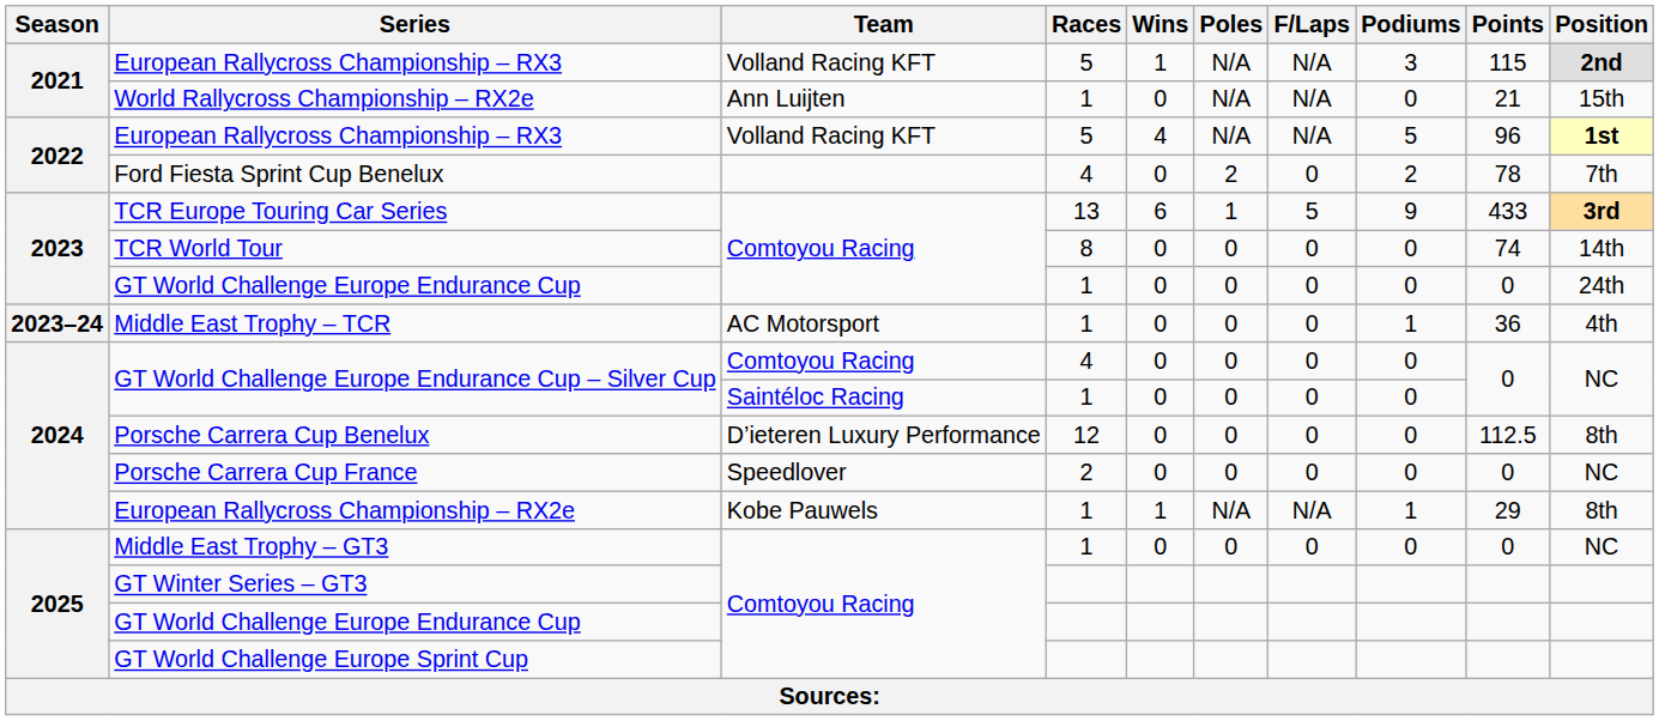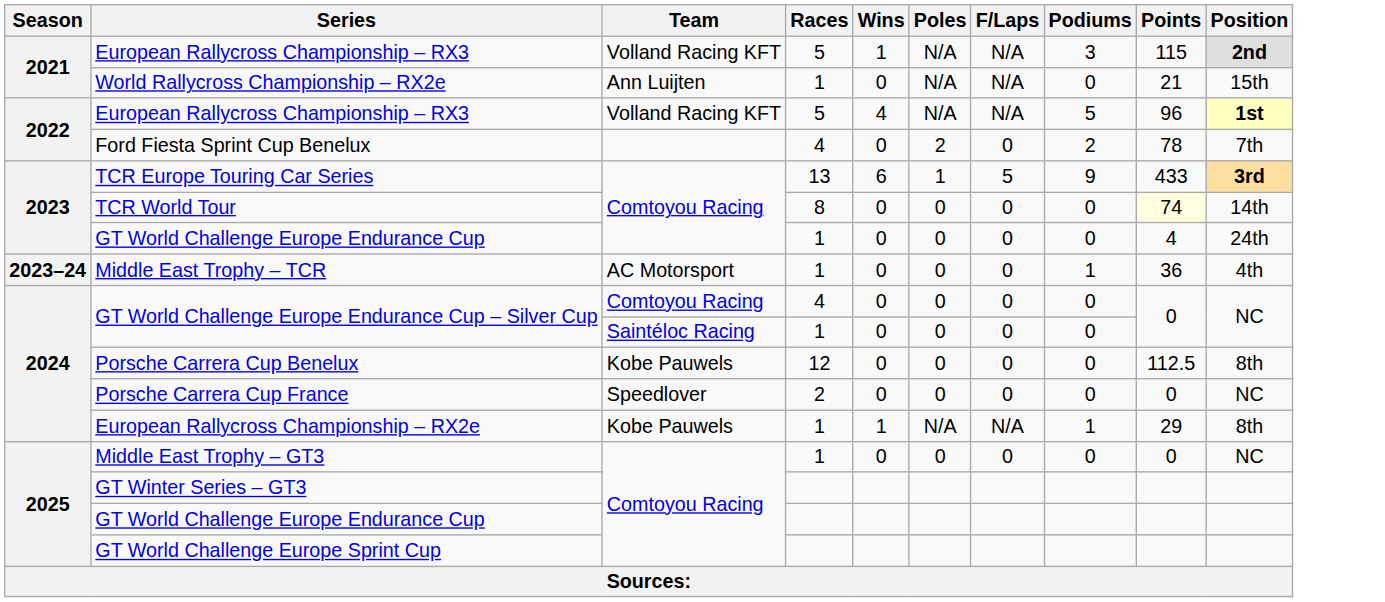 <table class="wikitable" style="font-size: 90%; text-align:center">
 <tr>
 <th>Season</th>
 <th>Series</th>
 <th>Team</th>
 <th>Races</th>
 <th>Wins</th>
 <th>Poles</th>
 <th>F/Laps</th>
 <th>Podiums</th>
 <th>Points</th>
 <th>Position</th>
 </tr>
 <tr>
 <th rowspan="2">2021</th>
 <td align=left><a href='#'>European Rallycross Championship – RX3</a></td>
 <td align=left>Volland Racing KFT</td>
 <td>5</td>
 <td>1</td>
 <td>N/A</td>
 <td>N/A</td>
 <td>3</td>
 <td>115</td>
 <td style="background:#dfdfdf"><strong>2nd</strong></td>
 </tr>
 <tr>
 <td align=left><a href='#'>World Rallycross Championship – RX2e</a></td>
 <td align=left>Ann Luijten</td>
 <td>1</td>
 <td>0</td>
 <td>N/A</td>
 <td>N/A</td>
 <td>0</td>
 <td>21</td>
 <td>15th</td>
 </tr>
 <tr>
 <th rowspan="2">2022</th>
 <td align=left><a href='#'>European Rallycross Championship – RX3</a></td>
 <td align=left>Volland Racing KFT</td>
 <td>5</td>
 <td>4</td>
 <td>N/A</td>
 <td>N/A</td>
 <td>5</td>
 <td>96</td>
 <td style="background:#FFFFBF"><strong>1st</strong></td>
 </tr>
 <tr>
 <td align=left>Ford Fiesta Sprint Cup Benelux</td>
 <td align=left></td>
 <td>4</td>
 <td>0</td>
 <td>2</td>
 <td>0</td>
 <td>2</td>
 <td>78</td>
 <td>7th</td>
 </tr>
 <tr>
 <th rowspan="3">2023</th>
 <td align=left><a href='#'>TCR Europe Touring Car Series</a></td>
 <td align=left rowspan="3"><a href='#'>Comtoyou Racing</a></td>
 <td>13</td>
 <td>6</td>
 <td>1</td>
 <td>5</td>
 <td>9</td>
 <td>433</td>
 <td style="background:#ffdf9f"><strong>3rd</strong></td>
 </tr>
 <tr>
 <td align=left><a href='#'>TCR World Tour</a></td>
 <td>8</td>
 <td>0</td>
 <td>0</td>
 <td>0</td>
 <td>0</td>
-<td>74</td>
+<td style="background: lightyellow;">74</td>
 <td>14th</td>
 </tr>
 <tr>
 <td align=left><a href='#'>GT World Challenge Europe Endurance Cup</a></td>
 <td>1</td>
 <td>0</td>
 <td>0</td>
 <td>0</td>
 <td>0</td>
-<td>0</td>
+<td>4</td>
 <td>24th</td>
 </tr>
 <tr>
 <th>2023–24</th>
 <td align=left><a href='#'>Middle East Trophy – TCR</a></td>
 <td align=left>AC Motorsport</td>
 <td>1</td>
 <td>0</td>
 <td>0</td>
 <td>0</td>
 <td>1</td>
 <td>36</td>
 <td>4th</td>
 </tr>
 <tr>
 <th rowspan="5">2024</th>
 <td rowspan="2" align="left"><a href='#'>GT World Challenge Europe Endurance Cup – Silver Cup</a></td>
 <td align=left><a href='#'>Comtoyou Racing</a></td>
 <td>4</td>
 <td>0</td>
 <td>0</td>
 <td>0</td>
 <td>0</td>
 <td rowspan="2">0</td>
 <td rowspan="2">NC</td>
 </tr>
 <tr>
 <td align="left"><a href='#'>Saintéloc Racing</a></td>
 <td>1</td>
 <td>0</td>
 <td>0</td>
 <td>0</td>
 <td>0</td>
 </tr>
 <tr>
 <td align=left><a href='#'>Porsche Carrera Cup Benelux</a></td>
-<td align=left>D’ieteren Luxury Performance</td>
+<td align=left>Kobe Pauwels</td>
 <td>12</td>
 <td>0</td>
 <td>0</td>
 <td>0</td>
 <td>0</td>
 <td>112.5</td>
 <td>8th</td>
 </tr>
 <tr>
 <td align=left><a href='#'>Porsche Carrera Cup France</a></td>
 <td align=left>Speedlover</td>
 <td>2</td>
 <td>0</td>
 <td>0</td>
 <td>0</td>
 <td>0</td>
 <td>0</td>
 <td>NC</td>
 </tr>
 <tr>
 <td align=left><a href='#'>European Rallycross Championship – RX2e</a></td>
 <td align=left>Kobe Pauwels</td>
 <td>1</td>
 <td>1</td>
 <td>N/A</td>
 <td>N/A</td>
 <td>1</td>
 <td>29</td>
 <td>8th</td>
 </tr>
 <tr>
 <th rowspan="4">2025</th>
 <td align=left><a href='#'>Middle East Trophy – GT3</a></td>
 <td rowspan="4" align=left><a href='#'>Comtoyou Racing</a></td>
 <td>1</td>
 <td>0</td>
 <td>0</td>
 <td>0</td>
 <td>0</td>
 <td>0</td>
 <td>NC</td>
 </tr>
 <tr>
 <td align=left><a href='#'>GT Winter Series – GT3</a></td>
 <td></td>
 <td></td>
 <td></td>
 <td></td>
 <td></td>
 <td></td>
 <td></td>
 </tr>
 <tr>
 <td align=left><a href='#'>GT World Challenge Europe Endurance Cup</a></td>
 <td></td>
 <td></td>
 <td></td>
 <td></td>
 <td></td>
 <td></td>
 <td></td>
 </tr>
 <tr>
 <td align=left><a href='#'>GT World Challenge Europe Sprint Cup</a></td>
 <td></td>
 <td></td>
 <td></td>
 <td></td>
 <td></td>
 <td></td>
 <td></td>
 </tr>
 <tr>
 <th colspan="10">Sources:</th>
 </tr>
 </table>
